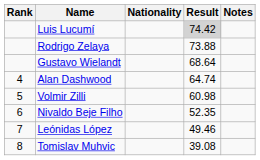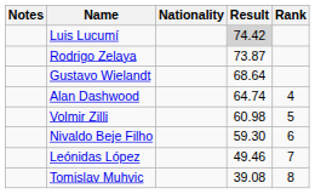 <table class="wikitable sortable" style="text-align:center">
 <tr>
-<th>Rank</th>
+<th>Notes</th>
 <th>Name</th>
 <th>Nationality</th>
 <th>Result</th>
-<th>Notes</th>
+<th>Rank</th>
 </tr>
 <tr>
 <td></td>
 <td align=left><a href='#'>Luis Lucumí</a></td>
 <td align=left></td>
 <td style="background: lightgrey;">74.42</td>
 <td></td>
 </tr>
 <tr>
 <td></td>
 <td align=left><a href='#'>Rodrigo Zelaya</a></td>
 <td align=left></td>
-<td>73.88</td>
+<td>73.87</td>
 <td></td>
 </tr>
 <tr>
 <td></td>
 <td align=left><a href='#'>Gustavo Wielandt</a></td>
 <td align=left></td>
 <td>68.64</td>
 <td></td>
 </tr>
 <tr>
-<td>4</td>
+<td></td>
 <td align=left><a href='#'>Alan Dashwood</a></td>
 <td align=left></td>
 <td>64.74</td>
-<td></td>
+<td>4</td>
 </tr>
 <tr>
-<td>5</td>
+<td></td>
 <td align=left><a href='#'>Volmir Zilli</a></td>
 <td align=left></td>
 <td>60.98</td>
-<td></td>
+<td>5</td>
 </tr>
 <tr>
-<td>6</td>
+<td></td>
 <td align=left><a href='#'>Nivaldo Beje Filho</a></td>
 <td align=left></td>
-<td>52.35</td>
-<td></td>
+<td>59.30</td>
+<td>6</td>
 </tr>
 <tr>
-<td>7</td>
+<td></td>
 <td align=left><a href='#'>Leónidas López</a></td>
 <td align=left></td>
 <td>49.46</td>
-<td></td>
+<td>7</td>
 </tr>
 <tr>
-<td>8</td>
+<td></td>
 <td align=left><a href='#'>Tomislav Muhvic</a></td>
 <td align=left></td>
 <td>39.08</td>
-<td></td>
+<td>8</td>
 </tr>
 </table>
